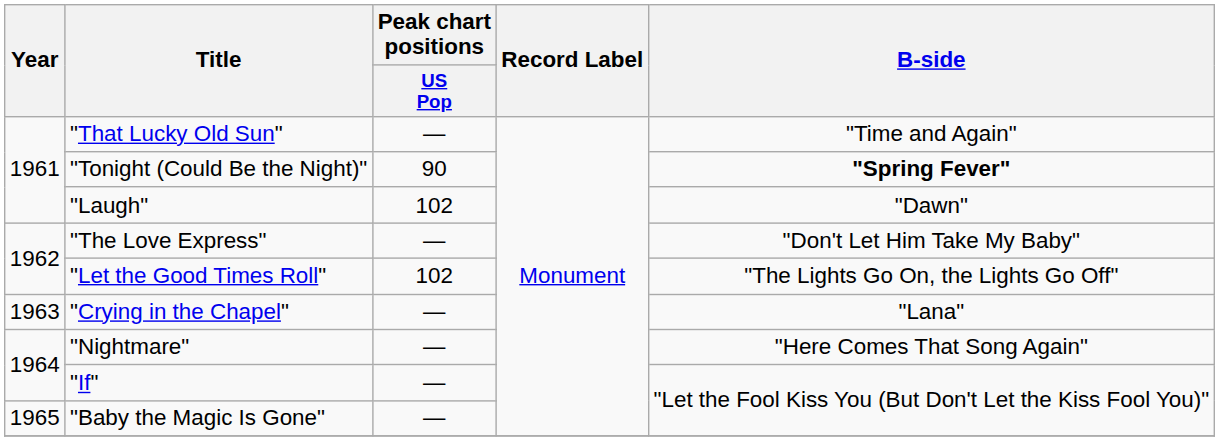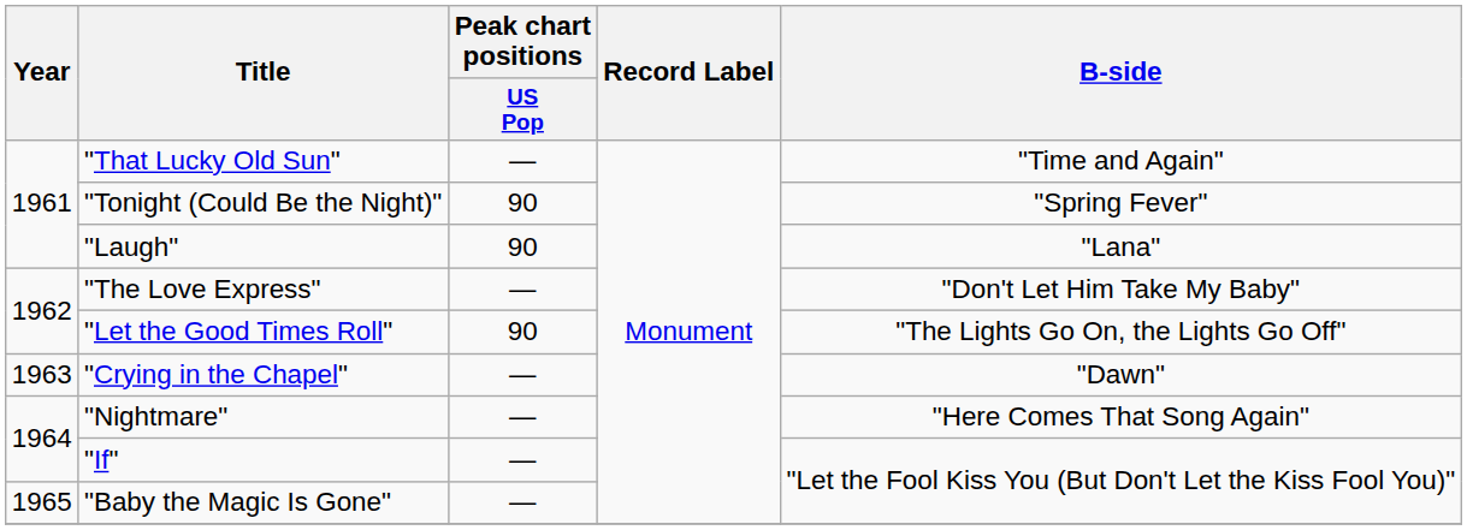 <table class="wikitable" style=text-align:center;>
 <tr>
 <th rowspan="2">Year</th>
 <th rowspan="2">Title</th>
 <th colspan="1">Peak chart<br>positions</th>
 <th rowspan="2">Record Label</th>
 <th rowspan="2"><a href='#'>B-side</a></th>
 </tr>
 <tr style="font-size:smaller;">
 <th align=centre><a href='#'>US<br>Pop</a></th>
 </tr>
 <tr>
 <td rowspan="3">1961</td>
 <td align=left>"<a href='#'>That Lucky Old Sun</a>"</td>
 <td>—</td>
 <td rowspan="9"><a href='#'>Monument</a></td>
 <td rowspan="1">"Time and Again"</td>
 </tr>
 <tr>
 <td align=left>"Tonight (Could Be the Night)"</td>
 <td>90</td>
-<td rowspan="1"><strong>"Spring Fever"</strong></td>
+<td rowspan="1">"Spring Fever"</td>
 </tr>
 <tr>
 <td align=left>"Laugh"</td>
-<td>102</td>
-<td rowspan="1">"Dawn"</td>
+<td>90</td>
+<td rowspan="1">"Lana"</td>
 </tr>
 <tr>
 <td rowspan="2">1962</td>
 <td align=left>"The Love Express"</td>
 <td>—</td>
 <td rowspan="1">"Don't Let Him Take My Baby"</td>
 </tr>
 <tr>
 <td align=left>"<a href='#'>Let the Good Times Roll</a>"</td>
-<td>102</td>
+<td>90</td>
 <td rowspan="1">"The Lights Go On, the Lights Go Off"</td>
 </tr>
 <tr>
 <td rowspan="1">1963</td>
 <td align=left>"<a href='#'>Crying in the Chapel</a>"</td>
 <td>—</td>
-<td rowspan="1">"Lana"</td>
+<td rowspan="1">"Dawn"</td>
 </tr>
 <tr>
 <td rowspan="2">1964</td>
 <td align=left>"Nightmare"</td>
 <td>—</td>
 <td rowspan="1">"Here Comes That Song Again"</td>
 </tr>
 <tr>
 <td align=left>"<a href='#'>If</a>"</td>
 <td>—</td>
 <td rowspan="2">"Let the Fool Kiss You (But Don't Let the Kiss Fool You)"</td>
 </tr>
 <tr>
 <td rowspan="1">1965</td>
 <td align=left>"Baby the Magic Is Gone"</td>
 <td>—</td>
 </tr>
 <tr>
 </tr>
 </table>
